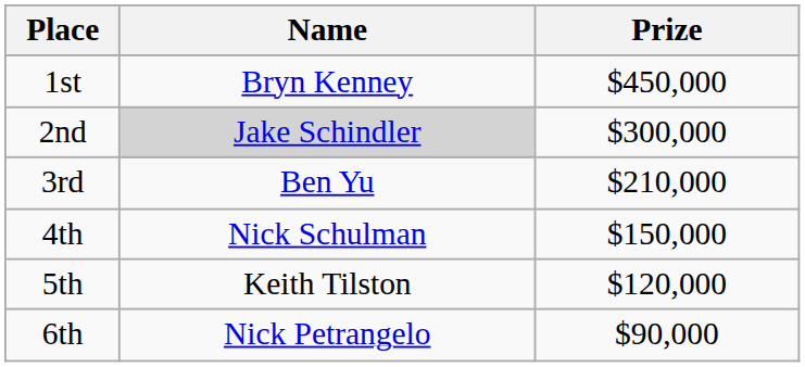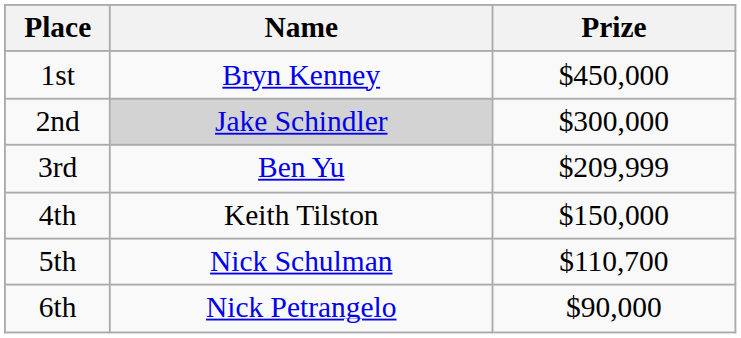 <table class="wikitable">
 <tr>
 <th width="50">Place</th>
 <th width="200">Name</th>
 <th width="125">Prize</th>
 </tr>
 <tr>
 <td align = "center">1st</td>
 <td align = "center"><a href='#'>Bryn Kenney</a></td>
 <td align = "center">$450,000</td>
 </tr>
 <tr>
 <td align = "center">2nd</td>
 <td align = "center" style="background: lightgrey;"><a href='#'>Jake Schindler</a></td>
 <td align = "center">$300,000</td>
 </tr>
 <tr>
 <td align = "center">3rd</td>
 <td align = "center"><a href='#'>Ben Yu</a></td>
-<td align = "center">$210,000</td>
+<td align = "center">$209,999</td>
 </tr>
 <tr>
 <td align = "center">4th</td>
-<td align = "center"><a href='#'>Nick Schulman</a></td>
+<td align = "center">Keith Tilston</td>
 <td align = "center">$150,000</td>
 </tr>
 <tr>
 <td align = "center">5th</td>
-<td align = "center">Keith Tilston</td>
-<td align = "center">$120,000</td>
+<td align = "center"><a href='#'>Nick Schulman</a></td>
+<td align = "center">$110,700</td>
 </tr>
 <tr>
 <td align = "center">6th</td>
 <td align = "center"><a href='#'>Nick Petrangelo</a></td>
 <td align = "center">$90,000</td>
 </tr>
 </table>
